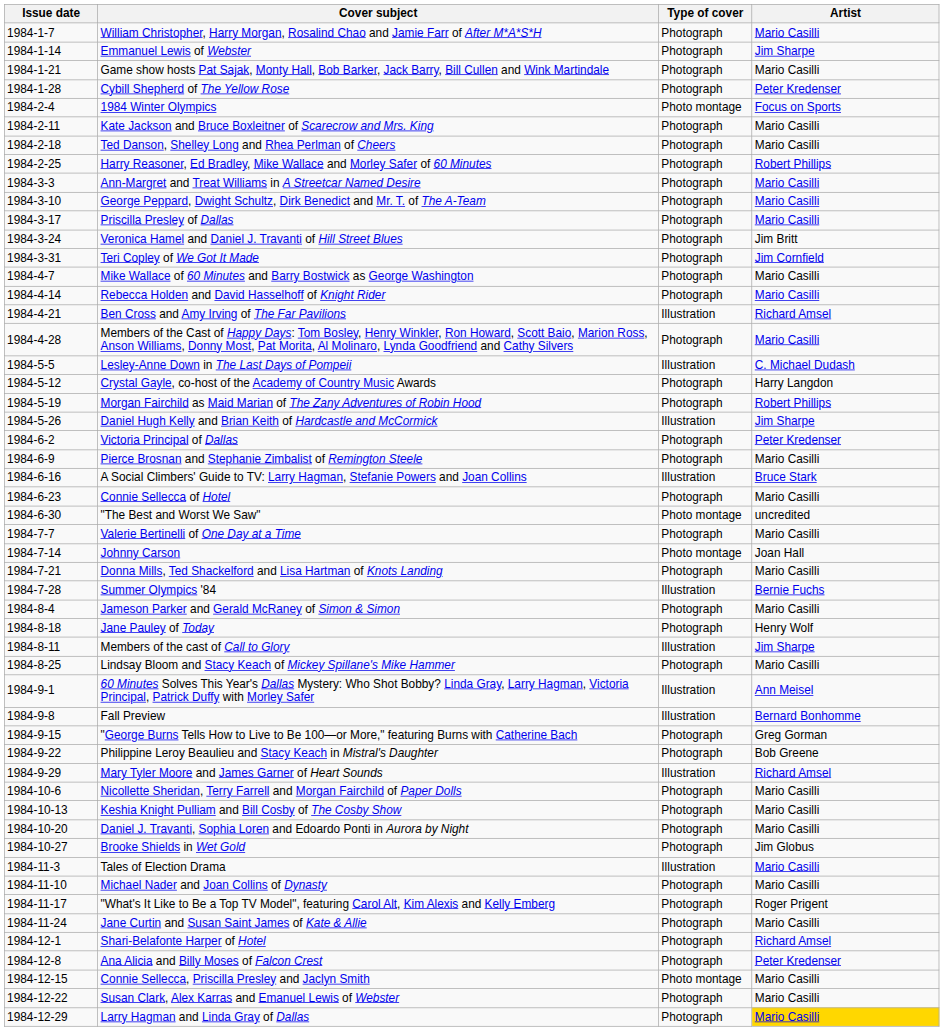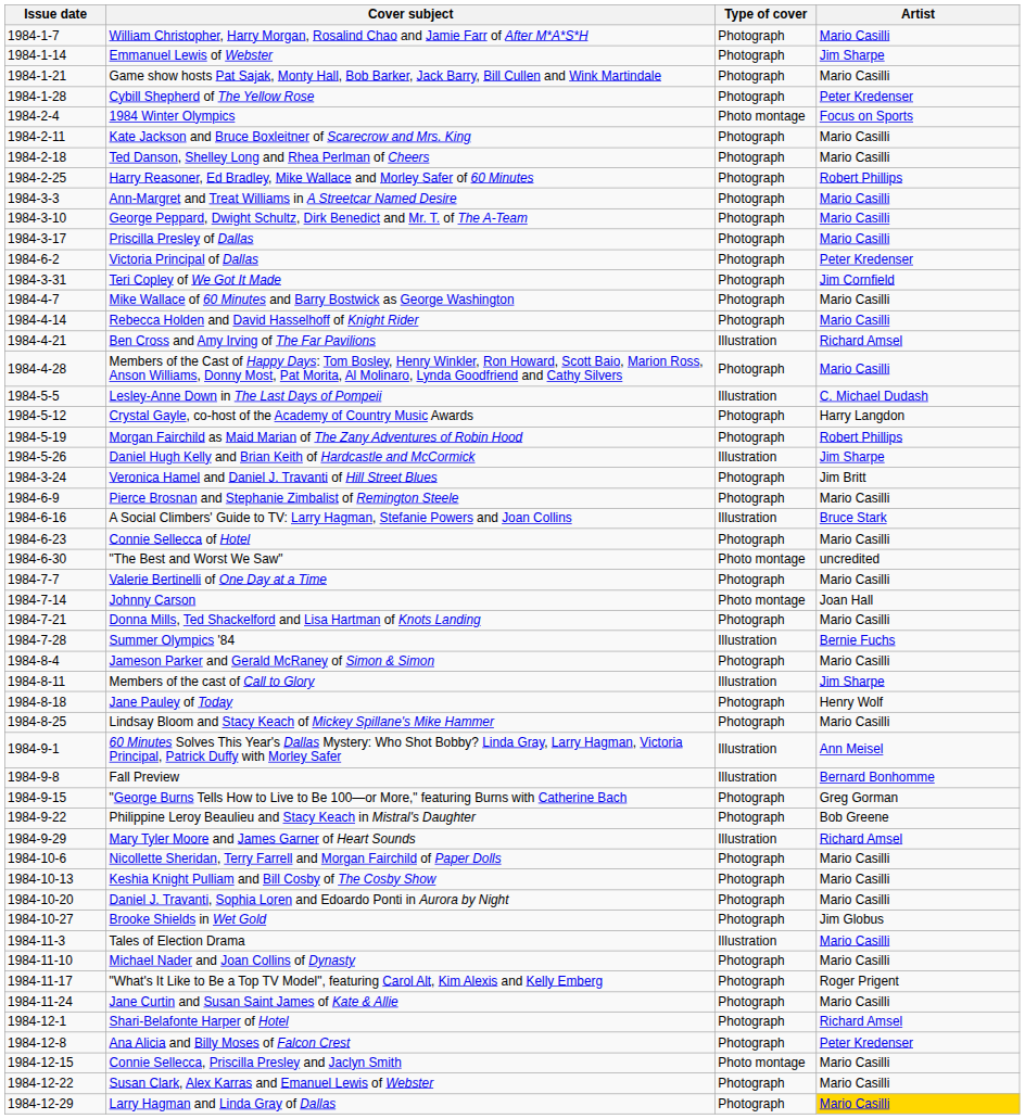 <table class="wikitable sortable" width=100% style="font-size:100%;">
 <tr>
 <th width=10%>Issue date</th>
 <th width=60%>Cover subject</th>
 <th width=10%>Type of cover</th>
 <th width=20%>Artist</th>
 </tr>
 <tr>
 <td>1984-1-7</td>
 <td><a href='#'>William Christopher</a>, <a href='#'>Harry Morgan</a>, <a href='#'>Rosalind Chao</a> and <a href='#'>Jamie Farr</a> of <em><a href='#'>After M*A*S*H</a></em></td>
 <td>Photograph</td>
 <td><a href='#'>Mario Casilli</a></td>
 </tr>
 <tr>
 <td>1984-1-14</td>
 <td><a href='#'>Emmanuel Lewis</a> of <em><a href='#'>Webster</a></em></td>
 <td>Photograph</td>
 <td><a href='#'>Jim Sharpe</a></td>
 </tr>
 <tr>
 <td>1984-1-21</td>
 <td>Game show hosts <a href='#'>Pat Sajak</a>, <a href='#'>Monty Hall</a>, <a href='#'>Bob Barker</a>, <a href='#'>Jack Barry</a>, <a href='#'>Bill Cullen</a> and <a href='#'>Wink Martindale</a></td>
 <td>Photograph</td>
 <td>Mario Casilli</td>
 </tr>
 <tr>
 <td>1984-1-28</td>
 <td><a href='#'>Cybill Shepherd</a> of <em><a href='#'>The Yellow Rose</a></em></td>
 <td>Photograph</td>
 <td><a href='#'>Peter Kredenser</a></td>
 </tr>
 <tr>
 <td>1984-2-4</td>
 <td><a href='#'>1984 Winter Olympics</a></td>
 <td>Photo montage</td>
 <td><a href='#'>Focus on Sports</a></td>
 </tr>
 <tr>
 <td>1984-2-11</td>
 <td><a href='#'>Kate Jackson</a> and <a href='#'>Bruce Boxleitner</a> of <em><a href='#'>Scarecrow and Mrs. King</a></em></td>
 <td>Photograph</td>
 <td>Mario Casilli</td>
 </tr>
 <tr>
 <td>1984-2-18</td>
 <td><a href='#'>Ted Danson</a>, <a href='#'>Shelley Long</a> and <a href='#'>Rhea Perlman</a> of <em><a href='#'>Cheers</a></em></td>
 <td>Photograph</td>
 <td>Mario Casilli</td>
 </tr>
 <tr>
 <td>1984-2-25</td>
 <td><a href='#'>Harry Reasoner</a>, <a href='#'>Ed Bradley</a>, <a href='#'>Mike Wallace</a> and <a href='#'>Morley Safer</a> of <em><a href='#'>60 Minutes</a></em></td>
 <td>Photograph</td>
 <td><a href='#'>Robert Phillips</a></td>
 </tr>
 <tr>
 <td>1984-3-3</td>
 <td><a href='#'>Ann-Margret</a> and <a href='#'>Treat Williams</a> in <em><a href='#'>A Streetcar Named Desire</a></em></td>
 <td>Photograph</td>
 <td><a href='#'>Mario Casilli</a></td>
 </tr>
 <tr>
 <td>1984-3-10</td>
 <td><a href='#'>George Peppard</a>, <a href='#'>Dwight Schultz</a>, <a href='#'>Dirk Benedict</a> and <a href='#'>Mr. T.</a> of <em><a href='#'>The A-Team</a></em></td>
 <td>Photograph</td>
 <td><a href='#'>Mario Casilli</a></td>
 </tr>
 <tr>
 <td>1984-3-17</td>
 <td><a href='#'>Priscilla Presley</a> of <em><a href='#'>Dallas</a></em></td>
 <td>Photograph</td>
 <td><a href='#'>Mario Casilli</a></td>
 </tr>
 <tr>
-<td>1984-3-24</td>
-<td><a href='#'>Veronica Hamel</a> and <a href='#'>Daniel J. Travanti</a> of <em><a href='#'>Hill Street Blues</a></em></td>
+<td>1984-6-2</td>
+<td><a href='#'>Victoria Principal</a> of <em><a href='#'>Dallas</a></em></td>
 <td>Photograph</td>
-<td>Jim Britt</td>
+<td><a href='#'>Peter Kredenser</a></td>
 </tr>
 <tr>
 <td>1984-3-31</td>
 <td><a href='#'>Teri Copley</a> of <em><a href='#'>We Got It Made</a></em></td>
 <td>Photograph</td>
 <td><a href='#'>Jim Cornfield</a></td>
 </tr>
 <tr>
 <td>1984-4-7</td>
 <td><a href='#'>Mike Wallace</a> of <em><a href='#'>60 Minutes</a></em> and <a href='#'>Barry Bostwick</a> as <a href='#'>George Washington</a></td>
 <td>Photograph</td>
 <td>Mario Casilli</td>
 </tr>
 <tr>
 <td>1984-4-14</td>
 <td><a href='#'>Rebecca Holden</a> and <a href='#'>David Hasselhoff</a> of <em><a href='#'>Knight Rider</a></em></td>
 <td>Photograph</td>
 <td><a href='#'>Mario Casilli</a></td>
 </tr>
 <tr>
 <td>1984-4-21</td>
 <td><a href='#'>Ben Cross</a> and <a href='#'>Amy Irving</a> of <em><a href='#'>The Far Pavilions</a></em></td>
 <td>Illustration</td>
 <td><a href='#'>Richard Amsel</a></td>
 </tr>
 <tr>
 <td>1984-4-28</td>
 <td>Members of the Cast of <em><a href='#'>Happy Days</a></em>: <a href='#'>Tom Bosley</a>, <a href='#'>Henry Winkler</a>, <a href='#'>Ron Howard</a>, <a href='#'>Scott Baio</a>, <a href='#'>Marion Ross</a>, <a href='#'>Anson Williams</a>, <a href='#'>Donny Most</a>, <a href='#'>Pat Morita</a>, <a href='#'>Al Molinaro</a>, <a href='#'>Lynda Goodfriend</a> and <a href='#'>Cathy Silvers</a></td>
 <td>Photograph</td>
 <td><a href='#'>Mario Casilli</a></td>
 </tr>
 <tr>
 <td>1984-5-5</td>
 <td><a href='#'>Lesley-Anne Down</a> in <em><a href='#'>The Last Days of Pompeii</a></em></td>
 <td>Illustration</td>
 <td><a href='#'>C. Michael Dudash</a></td>
 </tr>
 <tr>
 <td>1984-5-12</td>
 <td><a href='#'>Crystal Gayle</a>, co-host of the <a href='#'>Academy of Country Music</a> Awards</td>
 <td>Photograph</td>
 <td>Harry Langdon</td>
 </tr>
 <tr>
 <td>1984-5-19</td>
 <td><a href='#'>Morgan Fairchild</a> as <a href='#'>Maid Marian</a> of <em><a href='#'>The Zany Adventures of Robin Hood</a></em></td>
 <td>Photograph</td>
 <td><a href='#'>Robert Phillips</a></td>
 </tr>
 <tr>
 <td>1984-5-26</td>
 <td><a href='#'>Daniel Hugh Kelly</a> and <a href='#'>Brian Keith</a> of <em><a href='#'>Hardcastle and McCormick</a></em></td>
 <td>Illustration</td>
 <td><a href='#'>Jim Sharpe</a></td>
 </tr>
 <tr>
-<td>1984-6-2</td>
-<td><a href='#'>Victoria Principal</a> of <em><a href='#'>Dallas</a></em></td>
+<td>1984-3-24</td>
+<td><a href='#'>Veronica Hamel</a> and <a href='#'>Daniel J. Travanti</a> of <em><a href='#'>Hill Street Blues</a></em></td>
 <td>Photograph</td>
-<td><a href='#'>Peter Kredenser</a></td>
+<td>Jim Britt</td>
 </tr>
 <tr>
 <td>1984-6-9</td>
 <td><a href='#'>Pierce Brosnan</a> and <a href='#'>Stephanie Zimbalist</a> of <em><a href='#'>Remington Steele</a></em></td>
 <td>Photograph</td>
 <td>Mario Casilli</td>
 </tr>
 <tr>
 <td>1984-6-16</td>
 <td>A Social Climbers' Guide to TV: <a href='#'>Larry Hagman</a>, <a href='#'>Stefanie Powers</a> and <a href='#'>Joan Collins</a></td>
 <td>Illustration</td>
 <td><a href='#'>Bruce Stark</a></td>
 </tr>
 <tr>
 <td>1984-6-23</td>
 <td><a href='#'>Connie Sellecca</a> of <em><a href='#'>Hotel</a></em></td>
 <td>Photograph</td>
 <td>Mario Casilli</td>
 </tr>
 <tr>
 <td>1984-6-30</td>
 <td>"The Best and Worst We Saw"</td>
 <td>Photo montage</td>
 <td>uncredited</td>
 </tr>
 <tr>
 <td>1984-7-7</td>
 <td><a href='#'>Valerie Bertinelli</a> of <em><a href='#'>One Day at a Time</a></em></td>
 <td>Photograph</td>
 <td>Mario Casilli</td>
 </tr>
 <tr>
 <td>1984-7-14</td>
 <td><a href='#'>Johnny Carson</a></td>
 <td>Photo montage</td>
 <td>Joan Hall</td>
 </tr>
 <tr>
 <td>1984-7-21</td>
 <td><a href='#'>Donna Mills</a>, <a href='#'>Ted Shackelford</a> and <a href='#'>Lisa Hartman</a> of <em><a href='#'>Knots Landing</a></em></td>
 <td>Photograph</td>
 <td>Mario Casilli</td>
 </tr>
 <tr>
 <td>1984-7-28</td>
 <td><a href='#'>Summer Olympics</a> '84</td>
 <td>Illustration</td>
 <td><a href='#'>Bernie Fuchs</a></td>
 </tr>
 <tr>
 <td>1984-8-4</td>
 <td><a href='#'>Jameson Parker</a> and <a href='#'>Gerald McRaney</a> of <em><a href='#'>Simon & Simon</a></em></td>
 <td>Photograph</td>
 <td>Mario Casilli</td>
 </tr>
 <tr>
+<td>1984-8-11</td>
+<td>Members of the cast of <em><a href='#'>Call to Glory</a></em></td>
+<td>Illustration</td>
+<td><a href='#'>Jim Sharpe</a></td>
+</tr>
+<tr>
 <td>1984-8-18</td>
 <td><a href='#'>Jane Pauley</a> of <em><a href='#'>Today</a></em></td>
 <td>Photograph</td>
 <td>Henry Wolf</td>
-</tr>
-<tr>
-<td>1984-8-11</td>
-<td>Members of the cast of <em><a href='#'>Call to Glory</a></em></td>
-<td>Illustration</td>
-<td><a href='#'>Jim Sharpe</a></td>
 </tr>
 <tr>
 <td>1984-8-25</td>
 <td>Lindsay Bloom and <a href='#'>Stacy Keach</a> of <em><a href='#'>Mickey Spillane's Mike Hammer</a></em></td>
 <td>Photograph</td>
 <td>Mario Casilli</td>
 </tr>
 <tr>
 <td>1984-9-1</td>
 <td><em><a href='#'>60 Minutes</a></em> Solves This Year's <em><a href='#'>Dallas</a></em> Mystery: Who Shot Bobby? <a href='#'>Linda Gray</a>, <a href='#'>Larry Hagman</a>, <a href='#'>Victoria Principal</a>, <a href='#'>Patrick Duffy</a> with <a href='#'>Morley Safer</a></td>
 <td>Illustration</td>
 <td><a href='#'>Ann Meisel</a></td>
 </tr>
 <tr>
 <td>1984-9-8</td>
 <td>Fall Preview</td>
 <td>Illustration</td>
 <td><a href='#'>Bernard Bonhomme</a></td>
 </tr>
 <tr>
 <td>1984-9-15</td>
 <td>"<a href='#'>George Burns</a> Tells How to Live to Be 100—or More," featuring Burns with <a href='#'>Catherine Bach</a></td>
 <td>Photograph</td>
 <td>Greg Gorman</td>
 </tr>
 <tr>
 <td>1984-9-22</td>
 <td>Philippine Leroy Beaulieu and <a href='#'>Stacy Keach</a> in<em> Mistral's Daughter</em></td>
 <td>Photograph</td>
 <td>Bob Greene</td>
 </tr>
 <tr>
 <td>1984-9-29</td>
 <td><a href='#'>Mary Tyler Moore</a> and <a href='#'>James Garner</a> of <em>Heart Sounds</em></td>
 <td>Illustration</td>
 <td><a href='#'>Richard Amsel</a></td>
 </tr>
 <tr>
 <td>1984-10-6</td>
 <td><a href='#'>Nicollette Sheridan</a>, <a href='#'>Terry Farrell</a> and <a href='#'>Morgan Fairchild</a> of <em><a href='#'>Paper Dolls</a></em></td>
 <td>Photograph</td>
 <td>Mario Casilli</td>
 </tr>
 <tr>
 <td>1984-10-13</td>
 <td><a href='#'>Keshia Knight Pulliam</a> and <a href='#'>Bill Cosby</a> of <em><a href='#'>The Cosby Show</a></em></td>
 <td>Photograph</td>
 <td>Mario Casilli</td>
 </tr>
 <tr>
 <td>1984-10-20</td>
 <td><a href='#'>Daniel J. Travanti</a>, <a href='#'>Sophia Loren</a> and Edoardo Ponti in <em>Aurora by Night</em></td>
 <td>Photograph</td>
 <td>Mario Casilli</td>
 </tr>
 <tr>
 <td>1984-10-27</td>
 <td><a href='#'>Brooke Shields</a> in <em><a href='#'>Wet Gold</a></em></td>
 <td>Photograph</td>
 <td>Jim Globus</td>
 </tr>
 <tr>
 <td>1984-11-3</td>
 <td>Tales of Election Drama</td>
 <td>Illustration</td>
 <td><a href='#'>Mario Casilli</a></td>
 </tr>
 <tr>
 <td>1984-11-10</td>
 <td><a href='#'>Michael Nader</a> and <a href='#'>Joan Collins</a> of <em><a href='#'>Dynasty</a></em></td>
 <td>Photograph</td>
 <td>Mario Casilli</td>
 </tr>
 <tr>
 <td>1984-11-17</td>
 <td>"What's It Like to Be a Top TV Model", featuring <a href='#'>Carol Alt</a>, <a href='#'>Kim Alexis</a> and <a href='#'>Kelly Emberg</a></td>
 <td>Photograph</td>
 <td>Roger Prigent</td>
 </tr>
 <tr>
 <td>1984-11-24</td>
 <td><a href='#'>Jane Curtin</a> and <a href='#'>Susan Saint James</a> of <em><a href='#'>Kate & Allie</a></em></td>
 <td>Photograph</td>
 <td>Mario Casilli</td>
 </tr>
 <tr>
 <td>1984-12-1</td>
 <td><a href='#'>Shari-Belafonte Harper</a> of <em><a href='#'>Hotel</a></em></td>
 <td>Photograph</td>
 <td><a href='#'>Richard Amsel</a></td>
 </tr>
 <tr>
 <td>1984-12-8</td>
 <td><a href='#'>Ana Alicia</a> and <a href='#'>Billy Moses</a> of <em><a href='#'>Falcon Crest</a></em></td>
 <td>Photograph</td>
 <td><a href='#'>Peter Kredenser</a></td>
 </tr>
 <tr>
 <td>1984-12-15</td>
 <td><a href='#'>Connie Sellecca</a>, <a href='#'>Priscilla Presley</a> and <a href='#'>Jaclyn Smith</a></td>
 <td>Photo montage</td>
 <td>Mario Casilli</td>
 </tr>
 <tr>
 <td>1984-12-22</td>
 <td><a href='#'>Susan Clark</a>, <a href='#'>Alex Karras</a> and <a href='#'>Emanuel Lewis</a> of <em><a href='#'>Webster</a></em></td>
 <td>Photograph</td>
 <td>Mario Casilli</td>
 </tr>
 <tr>
 <td>1984-12-29</td>
 <td><a href='#'>Larry Hagman</a> and <a href='#'>Linda Gray</a> of <em><a href='#'>Dallas</a></em></td>
 <td>Photograph</td>
 <td style="background: gold;"><a href='#'>Mario Casilli</a></td>
 </tr>
 </table>
